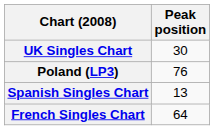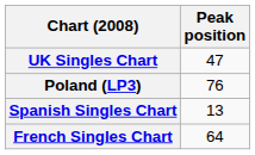 <table class="wikitable sortable plainrowheaders" style="text-align:center;">
 <tr>
 <th scope="col">Chart (2008)</th>
 <th scope="col">Peak<br>position</th>
 </tr>
 <tr>
 <th scope="row"><a href='#'>UK Singles Chart</a></th>
-<td>30</td>
+<td>47</td>
 </tr>
 <tr>
 <th scope="row">Poland (<a href='#'>LP3</a>)</th>
 <td style="text-align:center;">76</td>
 </tr>
 <tr>
 <th scope="row"><a href='#'>Spanish Singles Chart</a></th>
 <td>13</td>
 </tr>
 <tr>
 <th scope="row"><a href='#'>French Singles Chart</a></th>
 <td>64</td>
 </tr>
 </table>
